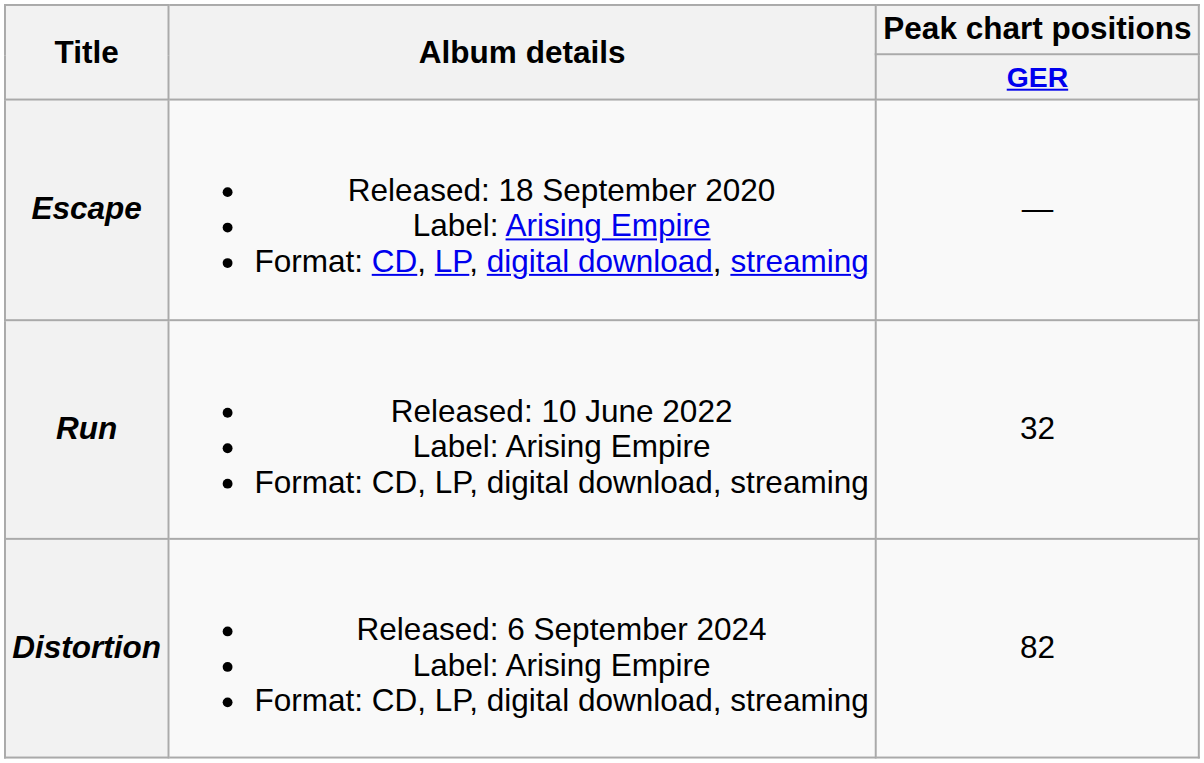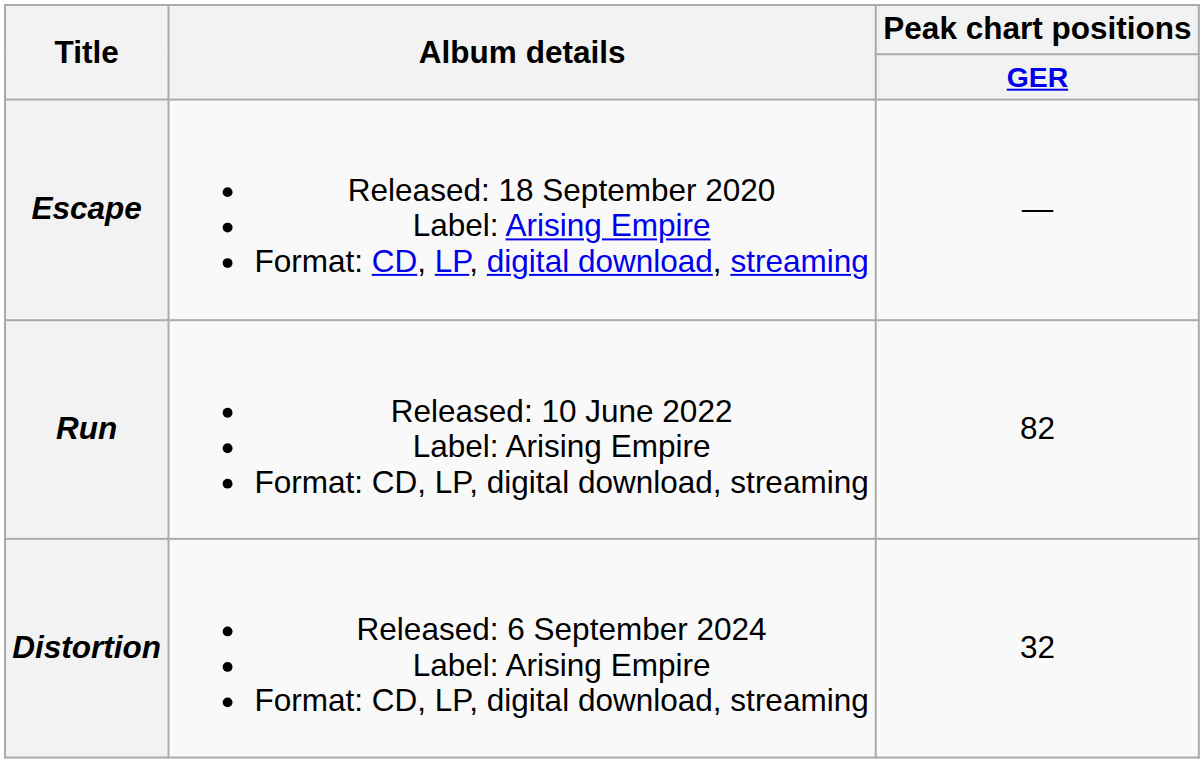 <table class="wikitable plainrowheaders" style="text-align:center;">
 <tr>
 <th rowspan="2">Title</th>
 <th rowspan="2">Album details</th>
 <th colspan="1">Peak chart positions</th>
 </tr>
 <tr>
 <th scope="col" style="width=3em; font-size:90%"><a href='#'>GER</a><br></th>
 </tr>
 <tr>
 <th scope="row"><em>Escape</em></th>
 <td><br><ul><li>Released: 18 September 2020</li><li>Label: <a href='#'>Arising Empire</a></li><li>Format: <a href='#'>CD</a>, <a href='#'>LP</a>, <a href='#'>digital download</a>, <a href='#'>streaming</a></li></ul></td>
 <td>—</td>
 </tr>
 <tr>
 <th scope="row"><em>Run</em></th>
 <td><br><ul><li>Released: 10 June 2022</li><li>Label: Arising Empire</li><li>Format: CD, LP, digital download, streaming</li></ul></td>
-<td>32</td>
+<td>82</td>
 </tr>
 <tr>
 <th scope="row"><em>Distortion</em></th>
 <td><br><ul><li>Released: 6 September 2024</li><li>Label: Arising Empire</li><li>Format: CD, LP, digital download, streaming</li></ul></td>
-<td>82</td>
+<td>32</td>
 </tr>
 </table>
